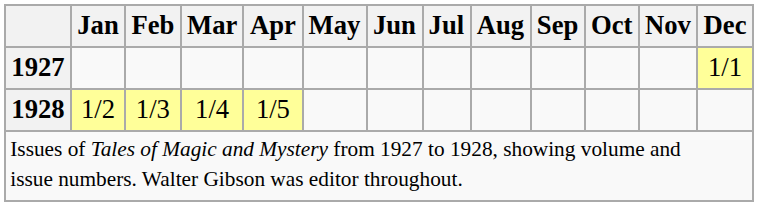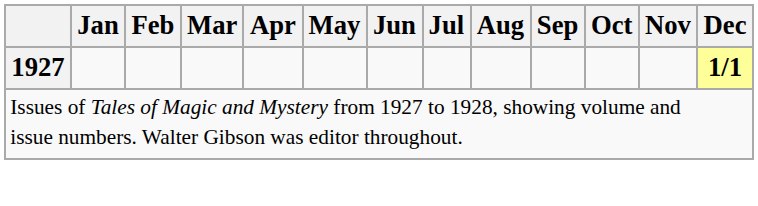 <table class="wikitable" style="font-size: 10pt; line-height: 11pt; margin-right: 2em; text-align: center; float: left">
 <tr>
 <th></th>
 <th>Jan</th>
 <th>Feb</th>
 <th>Mar</th>
 <th>Apr</th>
 <th>May</th>
 <th>Jun</th>
 <th>Jul</th>
 <th>Aug</th>
 <th>Sep</th>
 <th>Oct</th>
 <th>Nov</th>
 <th>Dec</th>
 </tr>
 <tr>
 <th>1927</th>
 <td></td>
 <td></td>
 <td></td>
 <td></td>
 <td></td>
 <td></td>
 <td></td>
 <td></td>
 <td></td>
 <td></td>
 <td></td>
-<td bgcolor=#ffff99>1/1</td>
-</tr>
-<tr>
-<th>1928</th>
-<td bgcolor=#ffff99>1/2</td>
-<td bgcolor=#ffff99>1/3</td>
-<td bgcolor=#ffff99>1/4</td>
-<td bgcolor=#ffff99>1/5</td>
-<td></td>
-<td></td>
-<td></td>
-<td></td>
-<td></td>
-<td></td>
-<td></td>
-<td></td>
+<td bgcolor=#ffff99><strong>1/1</strong></td>
 </tr>
 <tr>
 <td colspan="13" style="font-size: 8pt; text-align:left">Issues of <em>Tales of Magic and Mystery</em> from 1927 to 1928, showing volume and<br>issue numbers.  Walter Gibson was editor throughout.</td>
 </tr>
 </table>
